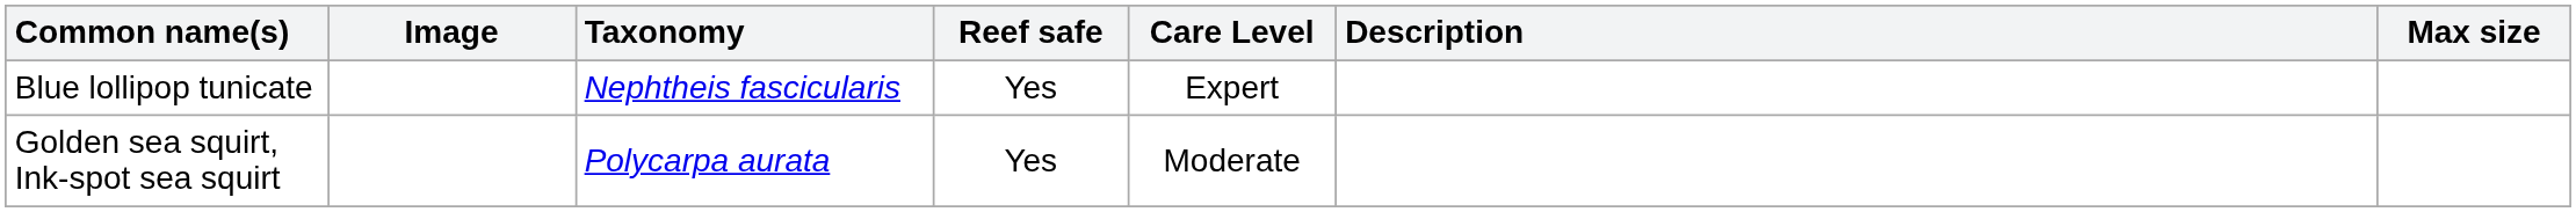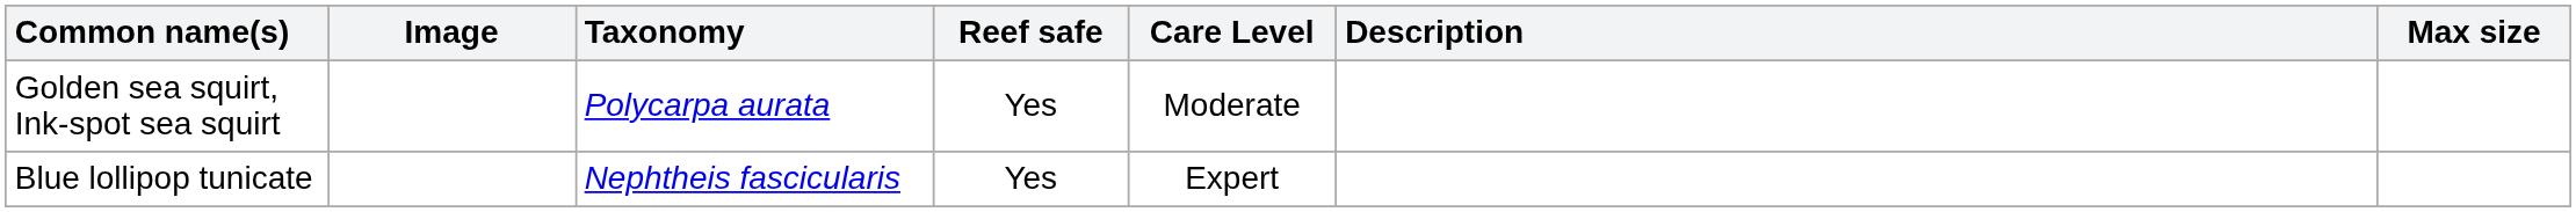 <table class="sortable collapsible" cellpadding="4" width="100%" border="1" style="border:1px solid #aaa; border-collapse:collapse">
 <tr>
 <th align="left" style="background:#F2F3F4" width="170px">Common name(s)</th>
 <th style="background:#F2F3F4" width="130px" class="unsortable">Image</th>
 <th align="left" style="background:#F2F3F4" width="190px">Taxonomy</th>
 <th style="background:#F2F3F4" width="100px">Reef safe</th>
 <th style="background:#F2F3F4" width="100px">Care Level</th>
 <th align="left" style="background:#F2F3F4" width="610px" class="unsortable">Description</th>
 <th style="background:#F2F3F4" width="100px">Max size</th>
 </tr>
 <tr>
+<td>Golden sea squirt, Ink-spot sea squirt</td>
+<td></td>
+<td><em><a href='#'>Polycarpa aurata</a></em></td>
+<td align="center">Yes</td>
+<td align="center">Moderate</td>
+<td></td>
+<td align="center"></td>
+</tr>
+<tr>
 <td>Blue lollipop tunicate</td>
 <td></td>
 <td><em><a href='#'>Nephtheis fascicularis</a></em></td>
 <td align="center">Yes</td>
 <td align="center">Expert</td>
 <td></td>
 <td align="center"></td>
 </tr>
-<tr>
-<td>Golden sea squirt, Ink-spot sea squirt</td>
-<td></td>
-<td><em><a href='#'>Polycarpa aurata</a></em></td>
-<td align="center">Yes</td>
-<td align="center">Moderate</td>
-<td></td>
-<td align="center"></td>
-</tr>
 </table>
